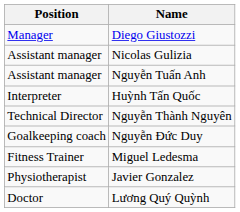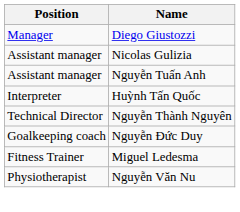 <table class="wikitable">
 <tr>
 <th>Position</th>
 <th>Name</th>
 </tr>
 <tr>
 <td><a href='#'>Manager</a></td>
 <td> <a href='#'>Diego Giustozzi</a></td>
 </tr>
 <tr>
 <td>Assistant manager</td>
 <td> Nicolas Gulizia</td>
 </tr>
 <tr>
 <td>Assistant manager</td>
 <td> Nguyễn Tuấn Anh</td>
 </tr>
 <tr>
 <td>Interpreter</td>
 <td> Huỳnh Tấn Quốc</td>
 </tr>
 <tr>
 <td>Technical Director</td>
 <td> Nguyễn Thành Nguyên</td>
 </tr>
 <tr>
 <td>Goalkeeping coach</td>
 <td> Nguyễn Đức Duy</td>
 </tr>
 <tr>
 <td>Fitness Trainer</td>
 <td> Miguel Ledesma</td>
 </tr>
 <tr>
 <td>Physiotherapist</td>
-<td> Javier Gonzalez</td>
-</tr>
-<tr>
-<td>Doctor</td>
-<td> Lương Quý Quỳnh</td>
+<td> Nguyễn Văn Nu</td>
 </tr>
 </table>
